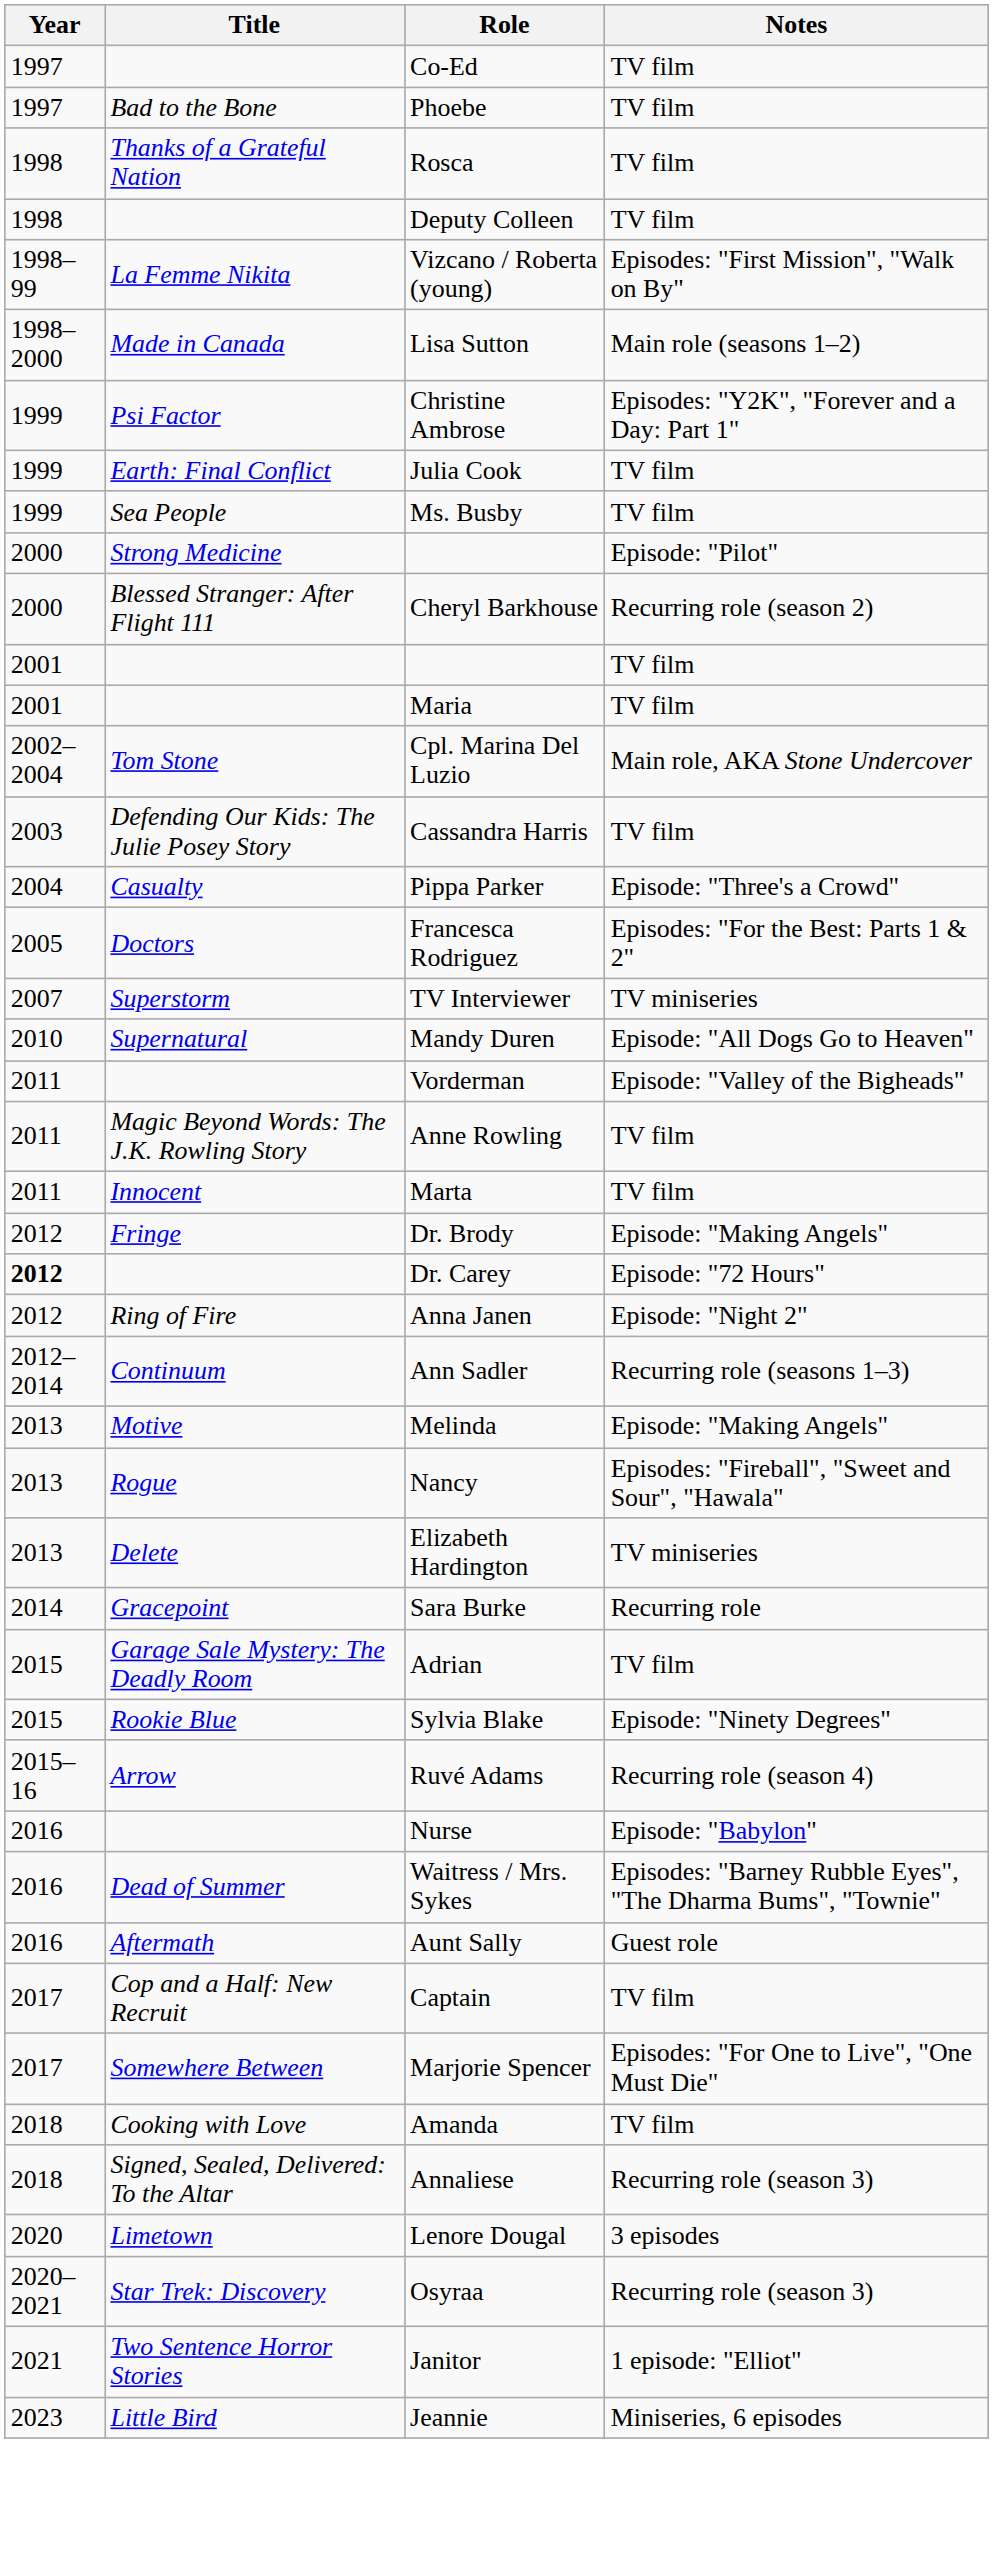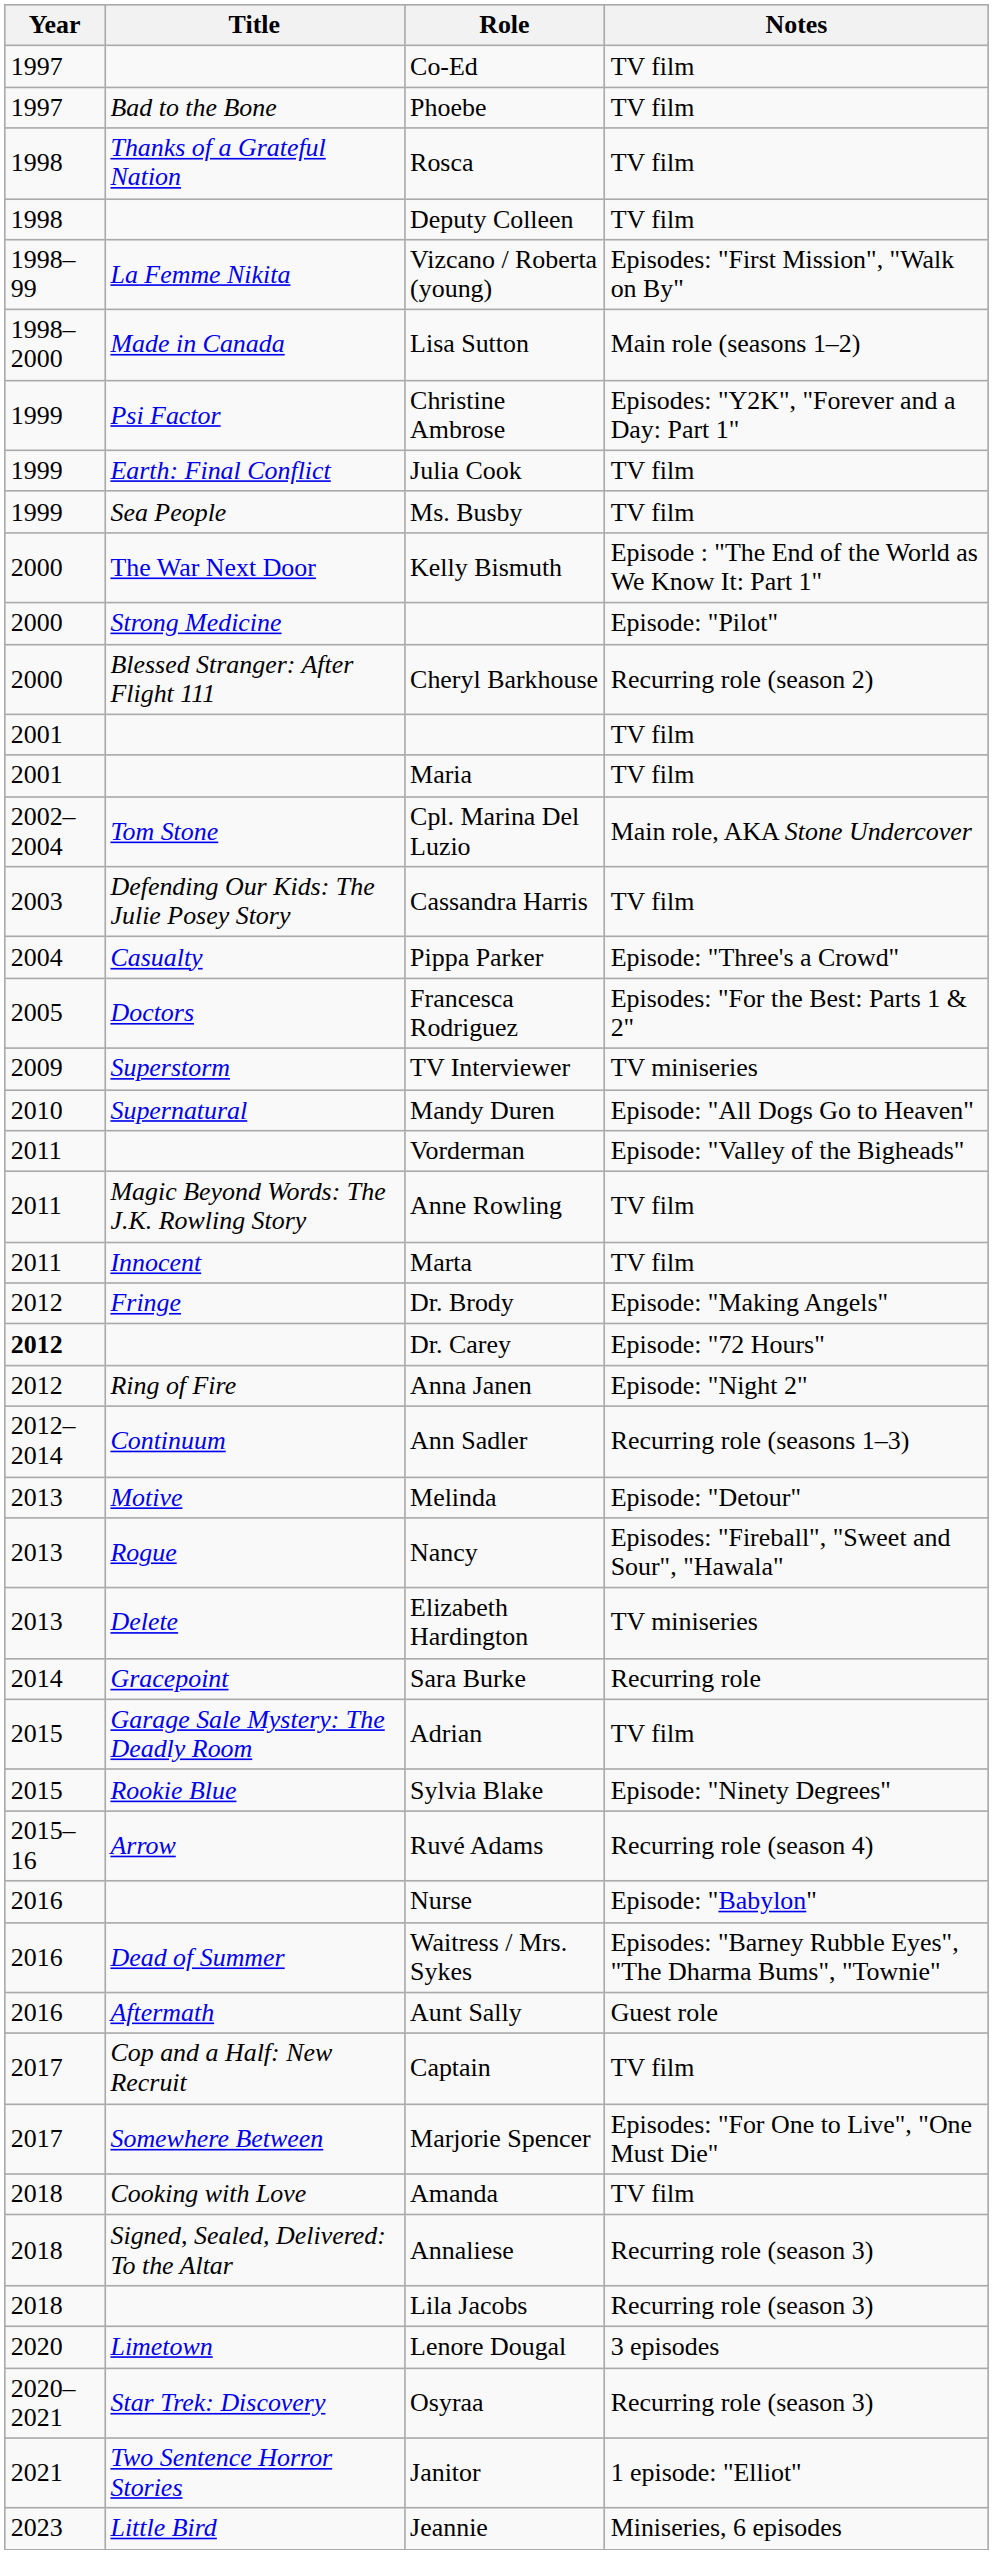 <table class="wikitable sortable">
 <tr>
 <th>Year</th>
 <th>Title</th>
 <th>Role</th>
 <th class="unsortable">Notes</th>
 </tr>
 <tr>
 <td>1997</td>
 <td><em></em></td>
 <td>Co-Ed</td>
 <td>TV film</td>
 </tr>
 <tr>
 <td>1997</td>
 <td><em>Bad to the Bone</em></td>
 <td>Phoebe</td>
 <td>TV film</td>
 </tr>
 <tr>
 <td>1998</td>
 <td><em><a href='#'>Thanks of a Grateful Nation</a></em></td>
 <td>Rosca</td>
 <td>TV film</td>
 </tr>
 <tr>
 <td>1998</td>
 <td><em></em></td>
 <td>Deputy Colleen</td>
 <td>TV film</td>
 </tr>
 <tr>
 <td>1998–99</td>
 <td><em><a href='#'>La Femme Nikita</a></em></td>
 <td>Vizcano / Roberta (young)</td>
 <td>Episodes: "First Mission", "Walk on By"</td>
 </tr>
 <tr>
 <td>1998–2000</td>
 <td><em><a href='#'>Made in Canada</a></em></td>
 <td>Lisa Sutton</td>
 <td>Main role (seasons 1–2)</td>
 </tr>
 <tr>
 <td>1999</td>
 <td><em><a href='#'>Psi Factor</a></em></td>
 <td>Christine Ambrose</td>
 <td>Episodes: "Y2K", "Forever and a Day: Part 1"</td>
 </tr>
 <tr>
 <td>1999</td>
 <td><em><a href='#'>Earth: Final Conflict</a></em></td>
 <td>Julia Cook</td>
 <td>TV film</td>
 </tr>
 <tr>
 <td>1999</td>
 <td><em>Sea People</em></td>
 <td>Ms. Busby</td>
 <td>TV film</td>
 </tr>
 <tr>
 <td>2000</td>
+<td data-sort-value="War Next Door, The"><a href='#'>The War Next Door</a></td>
+<td>Kelly Bismuth</td>
+<td>Episode : "The End of the World as We Know It: Part 1"</td>
+</tr>
+<tr>
+<td>2000</td>
 <td><em><a href='#'>Strong Medicine</a></em></td>
 <td></td>
 <td>Episode: "Pilot"</td>
 </tr>
 <tr>
 <td>2000</td>
 <td><em>Blessed Stranger: After Flight 111</em></td>
 <td>Cheryl Barkhouse</td>
 <td>Recurring role (season 2)</td>
 </tr>
 <tr>
 <td>2001</td>
 <td><em></em></td>
 <td></td>
 <td>TV film</td>
 </tr>
 <tr>
 <td>2001</td>
 <td><em></em></td>
 <td>Maria</td>
 <td>TV film</td>
 </tr>
 <tr>
 <td>2002–2004</td>
 <td><em><a href='#'>Tom Stone</a></em></td>
 <td>Cpl. Marina Del Luzio</td>
 <td>Main role, AKA <em>Stone Undercover</em></td>
 </tr>
 <tr>
 <td>2003</td>
 <td><em>Defending Our Kids: The Julie Posey Story</em></td>
 <td>Cassandra Harris</td>
 <td>TV film</td>
 </tr>
 <tr>
 <td>2004</td>
 <td><em><a href='#'>Casualty</a></em></td>
 <td>Pippa Parker</td>
 <td>Episode: "Three's a Crowd"</td>
 </tr>
 <tr>
 <td>2005</td>
 <td><em><a href='#'>Doctors</a></em></td>
 <td>Francesca Rodriguez</td>
 <td>Episodes: "For the Best: Parts 1 & 2"</td>
 </tr>
 <tr>
-<td>2007</td>
+<td>2009</td>
 <td><em><a href='#'>Superstorm</a></em></td>
 <td>TV Interviewer</td>
 <td>TV miniseries</td>
 </tr>
 <tr>
 <td>2010</td>
 <td><em><a href='#'>Supernatural</a></em></td>
 <td>Mandy Duren</td>
 <td>Episode: "All Dogs Go to Heaven"</td>
 </tr>
 <tr>
 <td>2011</td>
 <td><em></em></td>
 <td>Vorderman</td>
 <td>Episode: "Valley of the Bigheads"</td>
 </tr>
 <tr>
 <td>2011</td>
 <td><em>Magic Beyond Words: The J.K. Rowling Story</em></td>
 <td>Anne Rowling</td>
 <td>TV film</td>
 </tr>
 <tr>
 <td>2011</td>
 <td><em><a href='#'>Innocent</a></em></td>
 <td>Marta</td>
 <td>TV film</td>
 </tr>
 <tr>
 <td>2012</td>
 <td><em><a href='#'>Fringe</a></em></td>
 <td>Dr. Brody</td>
 <td>Episode: "Making Angels"</td>
 </tr>
 <tr>
 <td><strong>2012</strong></td>
 <td><em></em></td>
 <td>Dr. Carey</td>
 <td>Episode: "72 Hours"</td>
 </tr>
 <tr>
 <td>2012</td>
 <td><em>Ring of Fire</em></td>
 <td>Anna Janen</td>
 <td>Episode: "Night 2"</td>
 </tr>
 <tr>
 <td>2012–2014</td>
 <td><em><a href='#'>Continuum</a></em></td>
 <td>Ann Sadler</td>
 <td>Recurring role (seasons 1–3)</td>
 </tr>
 <tr>
 <td>2013</td>
 <td><em><a href='#'>Motive</a></em></td>
 <td>Melinda</td>
-<td>Episode: "Making Angels"</td>
+<td>Episode: "Detour"</td>
 </tr>
 <tr>
 <td>2013</td>
 <td><em><a href='#'>Rogue</a></em></td>
 <td>Nancy</td>
 <td>Episodes: "Fireball", "Sweet and Sour", "Hawala"</td>
 </tr>
 <tr>
 <td>2013</td>
 <td><em><a href='#'>Delete</a></em></td>
 <td>Elizabeth Hardington</td>
 <td>TV miniseries</td>
 </tr>
 <tr>
 <td>2014</td>
 <td><em><a href='#'>Gracepoint</a></em></td>
 <td>Sara Burke</td>
 <td>Recurring role</td>
 </tr>
 <tr>
 <td>2015</td>
 <td><em><a href='#'>Garage Sale Mystery: The Deadly Room</a></em></td>
 <td>Adrian</td>
 <td>TV film</td>
 </tr>
 <tr>
 <td>2015</td>
 <td><em><a href='#'>Rookie Blue</a></em></td>
 <td>Sylvia Blake</td>
 <td>Episode: "Ninety Degrees"</td>
 </tr>
 <tr>
 <td>2015–16</td>
 <td><em><a href='#'>Arrow</a></em></td>
 <td>Ruvé Adams</td>
 <td>Recurring role (season 4)</td>
 </tr>
 <tr>
 <td>2016</td>
 <td><em></em></td>
 <td>Nurse</td>
 <td>Episode: "<a href='#'>Babylon</a>"</td>
 </tr>
 <tr>
 <td>2016</td>
 <td><em><a href='#'>Dead of Summer</a></em></td>
 <td>Waitress / Mrs. Sykes</td>
 <td>Episodes: "Barney Rubble Eyes", "The Dharma Bums", "Townie"</td>
 </tr>
 <tr>
 <td>2016</td>
 <td><em><a href='#'>Aftermath</a></em></td>
 <td>Aunt Sally</td>
 <td>Guest role</td>
 </tr>
 <tr>
 <td>2017</td>
 <td><em>Cop and a Half: New Recruit</em></td>
 <td>Captain</td>
 <td>TV film</td>
 </tr>
 <tr>
 <td>2017</td>
 <td><em><a href='#'>Somewhere Between</a></em></td>
 <td>Marjorie Spencer</td>
 <td>Episodes: "For One to Live", "One Must Die"</td>
 </tr>
 <tr>
 <td>2018</td>
 <td><em>Cooking with Love</em></td>
 <td>Amanda</td>
 <td>TV film</td>
 </tr>
 <tr>
 <td>2018</td>
 <td><em>Signed, Sealed, Delivered: To the Altar</em></td>
 <td>Annaliese</td>
 <td>Recurring role (season 3)</td>
 </tr>
 <tr>
+<td>2018</td>
+<td><em></em></td>
+<td>Lila Jacobs</td>
+<td>Recurring role (season 3)</td>
+</tr>
+<tr>
 <td>2020</td>
 <td><em><a href='#'>Limetown</a></em></td>
 <td>Lenore Dougal</td>
 <td>3 episodes</td>
 </tr>
 <tr>
 <td>2020–2021</td>
 <td><em><a href='#'>Star Trek: Discovery</a></em></td>
 <td>Osyraa</td>
 <td>Recurring role (season 3)</td>
 </tr>
 <tr>
 <td>2021</td>
 <td><em><a href='#'>Two Sentence Horror Stories</a></em></td>
 <td>Janitor</td>
 <td>1 episode: "Elliot"</td>
 </tr>
 <tr>
 <td>2023</td>
 <td><em><a href='#'>Little Bird</a></em></td>
 <td>Jeannie</td>
 <td>Miniseries, 6 episodes</td>
 </tr>
 </table>
